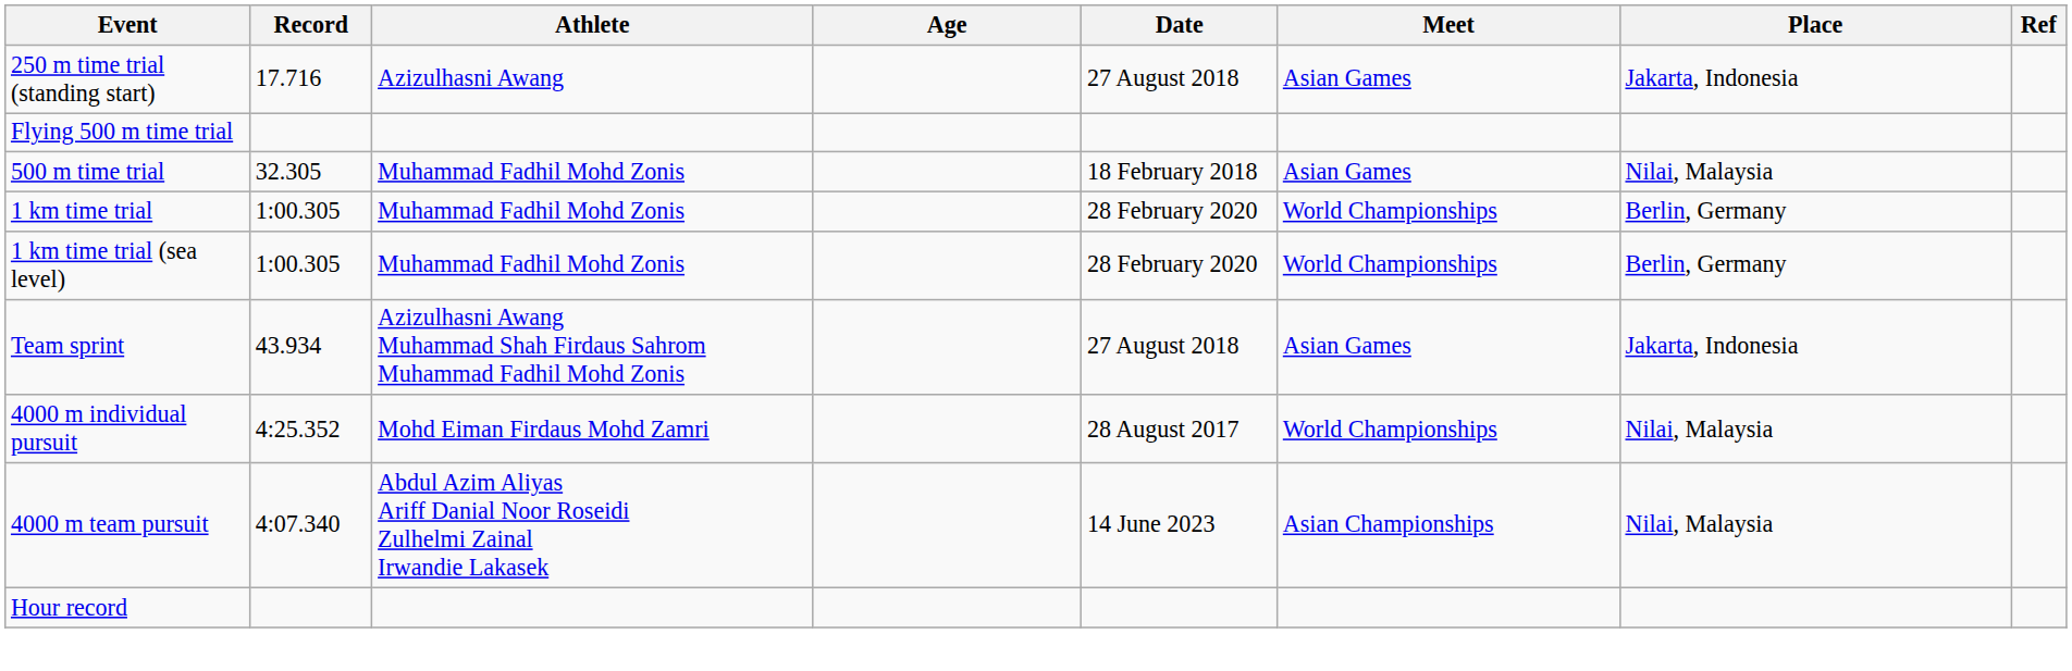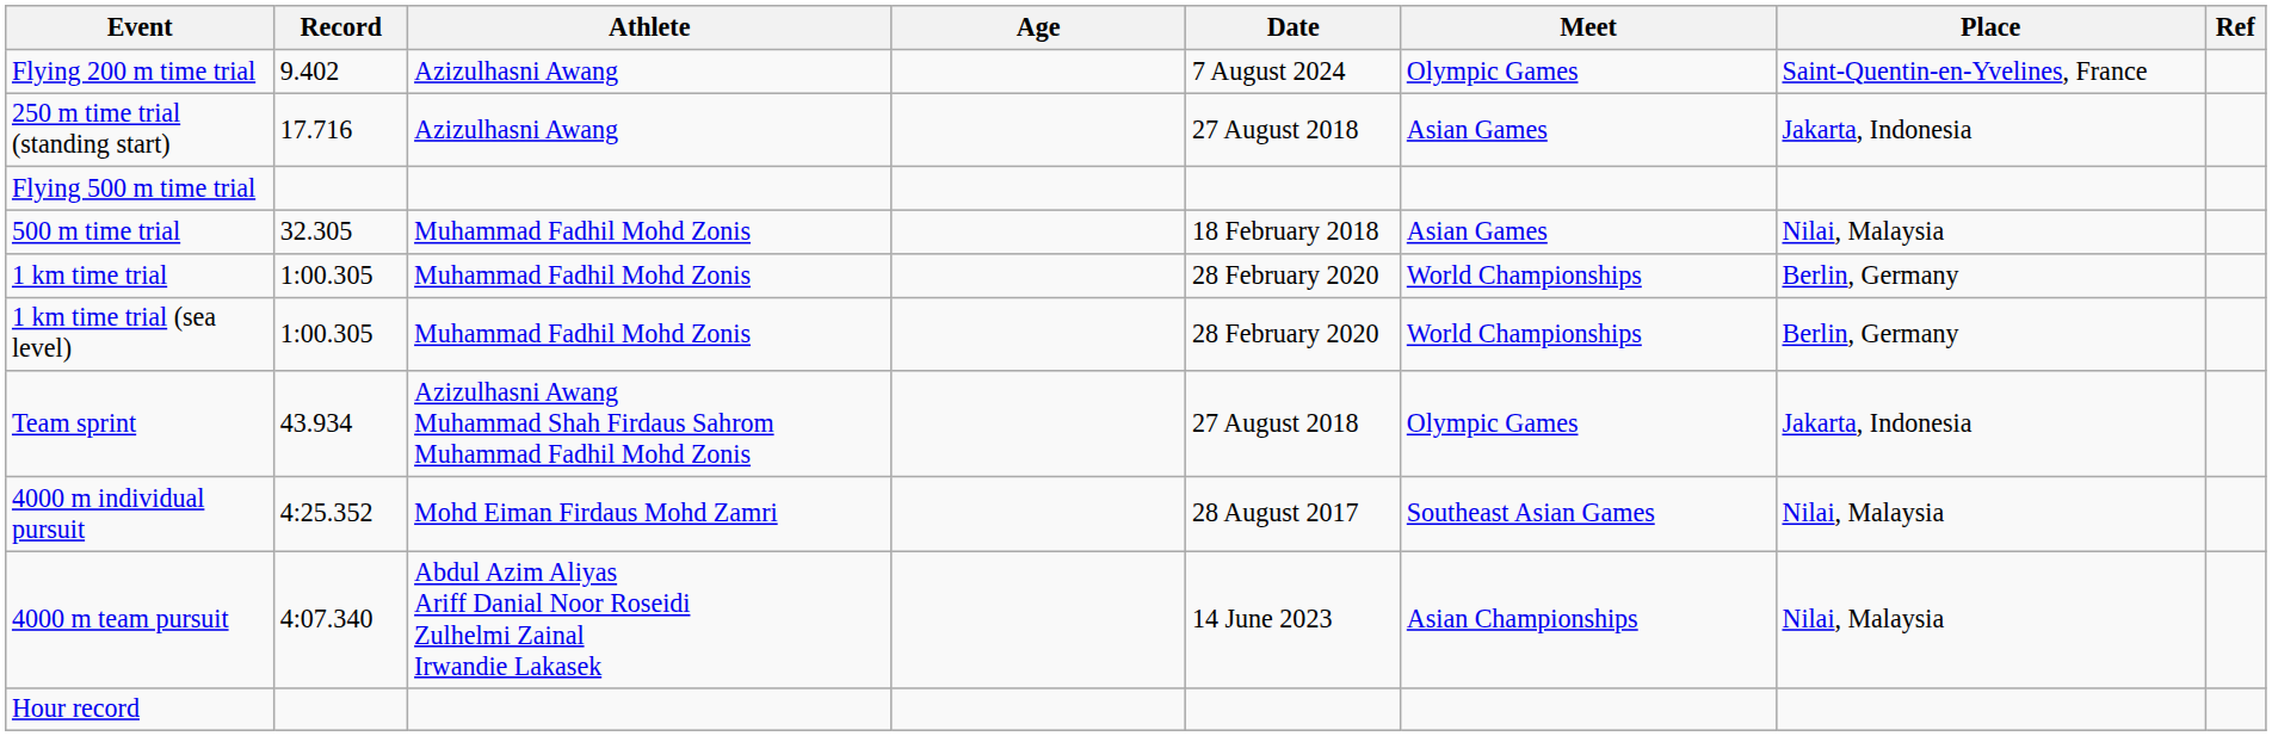 <table class="wikitable" style="font-size:90%; width: 98%;">
 <tr>
 <th width=10%>Event</th>
 <th width=5%>Record</th>
 <th width=18%>Athlete</th>
 <th width=11%>Age</th>
 <th width=8%>Date</th>
 <th width=14%>Meet</th>
 <th width=16%>Place</th>
 <th width=2%>Ref</th>
+</tr>
+<tr>
+<td><a href='#'>Flying 200 m time trial</a></td>
+<td>9.402</td>
+<td><a href='#'>Azizulhasni Awang</a></td>
+<td></td>
+<td>7 August 2024</td>
+<td><a href='#'>Olympic Games</a></td>
+<td><a href='#'>Saint-Quentin-en-Yvelines</a>, France</td>
+<td></td>
 </tr>
 <tr>
 <td><a href='#'>250 m time trial</a> (standing start)</td>
 <td>17.716</td>
 <td><a href='#'>Azizulhasni Awang</a></td>
 <td></td>
 <td>27 August 2018</td>
 <td><a href='#'>Asian Games</a></td>
 <td><a href='#'>Jakarta</a>, Indonesia</td>
 <td></td>
 </tr>
 <tr>
 <td><a href='#'>Flying 500 m time trial</a></td>
 <td></td>
 <td></td>
 <td></td>
 <td></td>
 <td></td>
 <td></td>
 <td></td>
 </tr>
 <tr>
 <td><a href='#'>500 m time trial</a></td>
 <td>32.305</td>
 <td><a href='#'>Muhammad Fadhil Mohd Zonis</a></td>
 <td></td>
 <td>18 February 2018</td>
 <td><a href='#'>Asian Games</a></td>
 <td><a href='#'>Nilai</a>, Malaysia</td>
 <td></td>
 </tr>
 <tr>
 <td><a href='#'>1 km time trial</a></td>
 <td>1:00.305</td>
 <td><a href='#'>Muhammad Fadhil Mohd Zonis</a></td>
 <td></td>
 <td>28 February 2020</td>
 <td><a href='#'>World Championships</a></td>
 <td><a href='#'>Berlin</a>, Germany</td>
 <td></td>
 </tr>
 <tr>
 <td><a href='#'>1 km time trial</a> (sea level)</td>
 <td>1:00.305</td>
 <td><a href='#'>Muhammad Fadhil Mohd Zonis</a></td>
 <td></td>
 <td>28 February 2020</td>
 <td><a href='#'>World Championships</a></td>
 <td><a href='#'>Berlin</a>, Germany</td>
 <td></td>
 </tr>
 <tr>
 <td><a href='#'>Team sprint</a></td>
 <td>43.934</td>
 <td><a href='#'>Azizulhasni Awang</a><br><a href='#'>Muhammad Shah Firdaus Sahrom</a><br><a href='#'>Muhammad Fadhil Mohd Zonis</a></td>
 <td><br><br></td>
 <td>27 August 2018</td>
-<td><a href='#'>Asian Games</a></td>
+<td><a href='#'>Olympic Games</a></td>
 <td><a href='#'>Jakarta</a>, Indonesia</td>
 <td></td>
 </tr>
 <tr>
 <td><a href='#'>4000 m individual pursuit</a></td>
 <td>4:25.352</td>
 <td><a href='#'>Mohd Eiman Firdaus Mohd Zamri</a></td>
 <td></td>
 <td>28 August 2017</td>
-<td><a href='#'>World Championships</a></td>
+<td><a href='#'>Southeast Asian Games</a></td>
 <td><a href='#'>Nilai</a>, Malaysia</td>
 <td></td>
 </tr>
 <tr>
 <td><a href='#'>4000 m team pursuit</a></td>
 <td>4:07.340</td>
 <td><a href='#'>Abdul Azim Aliyas</a><br><a href='#'>Ariff Danial Noor Roseidi</a><br><a href='#'>Zulhelmi Zainal</a><br><a href='#'>Irwandie Lakasek</a></td>
 <td></td>
 <td>14 June 2023</td>
 <td><a href='#'>Asian Championships</a></td>
 <td><a href='#'>Nilai</a>, Malaysia</td>
 <td></td>
 </tr>
 <tr>
 <td><a href='#'>Hour record</a></td>
 <td></td>
 <td></td>
 <td></td>
 <td></td>
 <td></td>
 <td></td>
 <td></td>
 </tr>
 </table>
